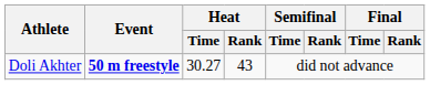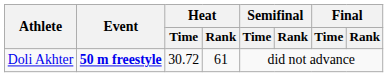 <table class=wikitable style="font-size:90%">
 <tr>
 <th rowspan="2">Athlete</th>
 <th rowspan="2">Event</th>
 <th colspan="2">Heat</th>
 <th colspan="2">Semifinal</th>
 <th colspan="2">Final</th>
 </tr>
 <tr style="font-size:95%">
 <th>Time</th>
 <th>Rank</th>
 <th>Time</th>
 <th>Rank</th>
 <th>Time</th>
 <th>Rank</th>
 </tr>
 <tr align=center>
 <td align=left><a href='#'>Doli Akhter</a></td>
 <td align=left><strong><a href='#'>50 m freestyle</a></strong></td>
-<td>30.27</td>
-<td>43</td>
+<td>30.72</td>
+<td>61</td>
 <td colspan=4>did not advance</td>
 </tr>
 </table>
